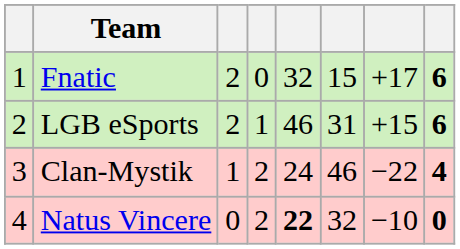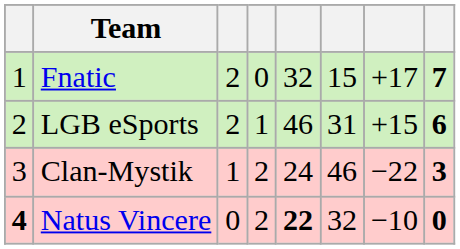 <table class="wikitable" style="text-align:center">
 <tr>
 <th></th>
 <th>Team</th>
 <th></th>
 <th></th>
 <th></th>
 <th></th>
 <th></th>
 <th></th>
 </tr>
 <tr style="background: #D0F0C0;">
 <td>1</td>
 <td style="text-align:left"><a href='#'>Fnatic</a></td>
 <td>2</td>
 <td>0</td>
 <td>32</td>
 <td>15</td>
 <td>+17</td>
-<td><strong>6</strong></td>
+<td><strong>7</strong></td>
 </tr>
 <tr style="background: #D0F0C0;">
 <td>2</td>
 <td style="text-align:left">LGB eSports</td>
 <td>2</td>
 <td>1</td>
 <td>46</td>
 <td>31</td>
 <td>+15</td>
 <td><strong>6</strong></td>
 </tr>
 <tr style="background: #FFCCCC;">
 <td>3</td>
 <td style="text-align:left">Clan-Mystik</td>
 <td>1</td>
 <td>2</td>
 <td>24</td>
 <td>46</td>
 <td>−22</td>
-<td><strong>4</strong></td>
+<td><strong>3</strong></td>
 </tr>
 <tr style="background: #FFCCCC;">
-<td>4</td>
+<td><strong>4</strong></td>
 <td style="text-align:left"><a href='#'>Natus Vincere</a></td>
 <td>0</td>
 <td>2</td>
 <td><strong>22</strong></td>
 <td>32</td>
 <td>−10</td>
 <td><strong>0</strong></td>
 </tr>
 </table>
